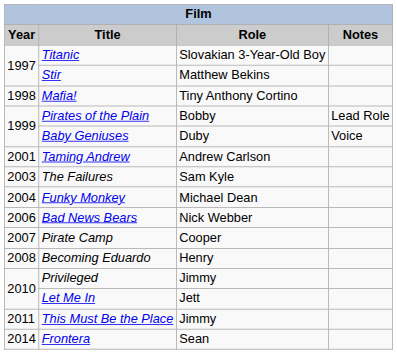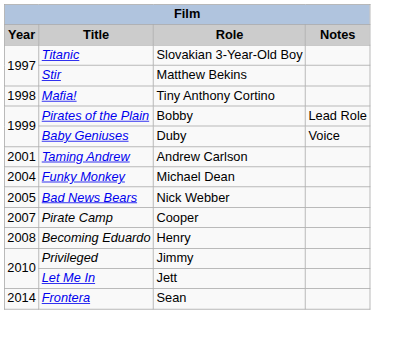 <table class=wikitable>
 <tr>
 <th colspan=4 style="background:#B0C4DE;">Film</th>
 </tr>
 <tr align="center">
 <th style="background: #CCCCCC;">Year</th>
 <th style="background: #CCCCCC;">Title</th>
 <th style="background: #CCCCCC;">Role</th>
 <th style="background: #CCCCCC;">Notes</th>
 </tr>
 <tr>
 <td rowspan=2>1997</td>
 <td><em><a href='#'>Titanic</a></em></td>
 <td>Slovakian 3-Year-Old Boy</td>
 <td></td>
 </tr>
 <tr>
 <td><em><a href='#'>Stir</a></em></td>
 <td>Matthew Bekins</td>
 <td></td>
 </tr>
 <tr>
 <td>1998</td>
 <td><em><a href='#'>Mafia!</a></em></td>
 <td>Tiny Anthony Cortino</td>
 <td></td>
 </tr>
 <tr>
 <td rowspan=2>1999</td>
 <td><em><a href='#'>Pirates of the Plain</a></em></td>
 <td>Bobby</td>
 <td>Lead Role</td>
 </tr>
 <tr>
 <td><em><a href='#'>Baby Geniuses</a></em></td>
 <td>Duby</td>
 <td>Voice</td>
 </tr>
 <tr>
 <td>2001</td>
 <td><em><a href='#'>Taming Andrew</a></em></td>
 <td>Andrew Carlson</td>
 <td></td>
 </tr>
 <tr>
-<td>2003</td>
-<td><em>The Failures</em></td>
-<td>Sam Kyle</td>
-<td></td>
-</tr>
-<tr>
 <td>2004</td>
 <td><em><a href='#'>Funky Monkey</a></em></td>
 <td>Michael Dean</td>
 <td></td>
 </tr>
 <tr>
-<td>2006</td>
+<td>2005</td>
 <td><em><a href='#'>Bad News Bears</a></em></td>
 <td>Nick Webber</td>
 <td></td>
 </tr>
 <tr>
 <td>2007</td>
 <td><em>Pirate Camp</em></td>
 <td>Cooper</td>
 <td></td>
 </tr>
 <tr>
 <td>2008</td>
 <td><em>Becoming Eduardo</em></td>
 <td>Henry</td>
 <td></td>
 </tr>
 <tr>
 <td rowspan=2>2010</td>
 <td><em>Privileged</em></td>
 <td>Jimmy</td>
 <td></td>
 </tr>
 <tr>
 <td><em><a href='#'>Let Me In</a></em></td>
 <td>Jett</td>
 <td></td>
 </tr>
 <tr>
-<td>2011</td>
-<td><em><a href='#'>This Must Be the Place</a></em></td>
-<td>Jimmy</td>
-<td></td>
-</tr>
-<tr>
 <td>2014</td>
 <td><em><a href='#'>Frontera</a></em></td>
 <td>Sean</td>
 <td></td>
 </tr>
 </table>
